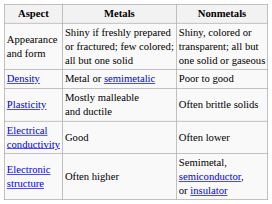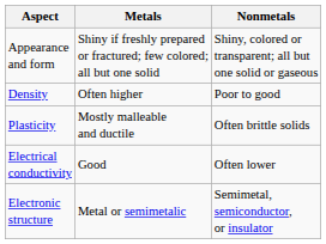 <table class="wikitable floatright" style="line-height: 1.3; font-size: 95%; margin-left:20px; margin-bottom:1.2em">
 <tr>
 <th>Aspect</th>
 <th>Metals</th>
 <th>Nonmetals</th>
 </tr>
 <tr>
 <td>Appearance<br>and form</td>
 <td>Shiny if freshly prepared<br>or fractured; few colored;<br>all but one solid</td>
 <td>Shiny, colored or<br>transparent; all but<br>one solid or gaseous</td>
 </tr>
 <tr>
 <td><a href='#'>Density</a></td>
-<td>Metal or <a href='#'>semimetalic</a></td>
+<td>Often higher</td>
 <td>Poor to good</td>
 </tr>
 <tr>
 <td><a href='#'>Plasticity</a></td>
 <td>Mostly malleable<br>and ductile</td>
 <td>Often brittle solids</td>
 </tr>
 <tr>
 <td><a href='#'>Electrical</a><br><a href='#'>conductivity</a></td>
 <td>Good</td>
 <td>Often lower</td>
 </tr>
 <tr>
 <td><a href='#'>Electronic</a><br><a href='#'>structure</a></td>
-<td>Often higher</td>
+<td>Metal or <a href='#'>semimetalic</a></td>
 <td>Semimetal,<br><a href='#'>semiconductor</a>,<br>or <a href='#'>insulator</a></td>
 </tr>
 </table>
